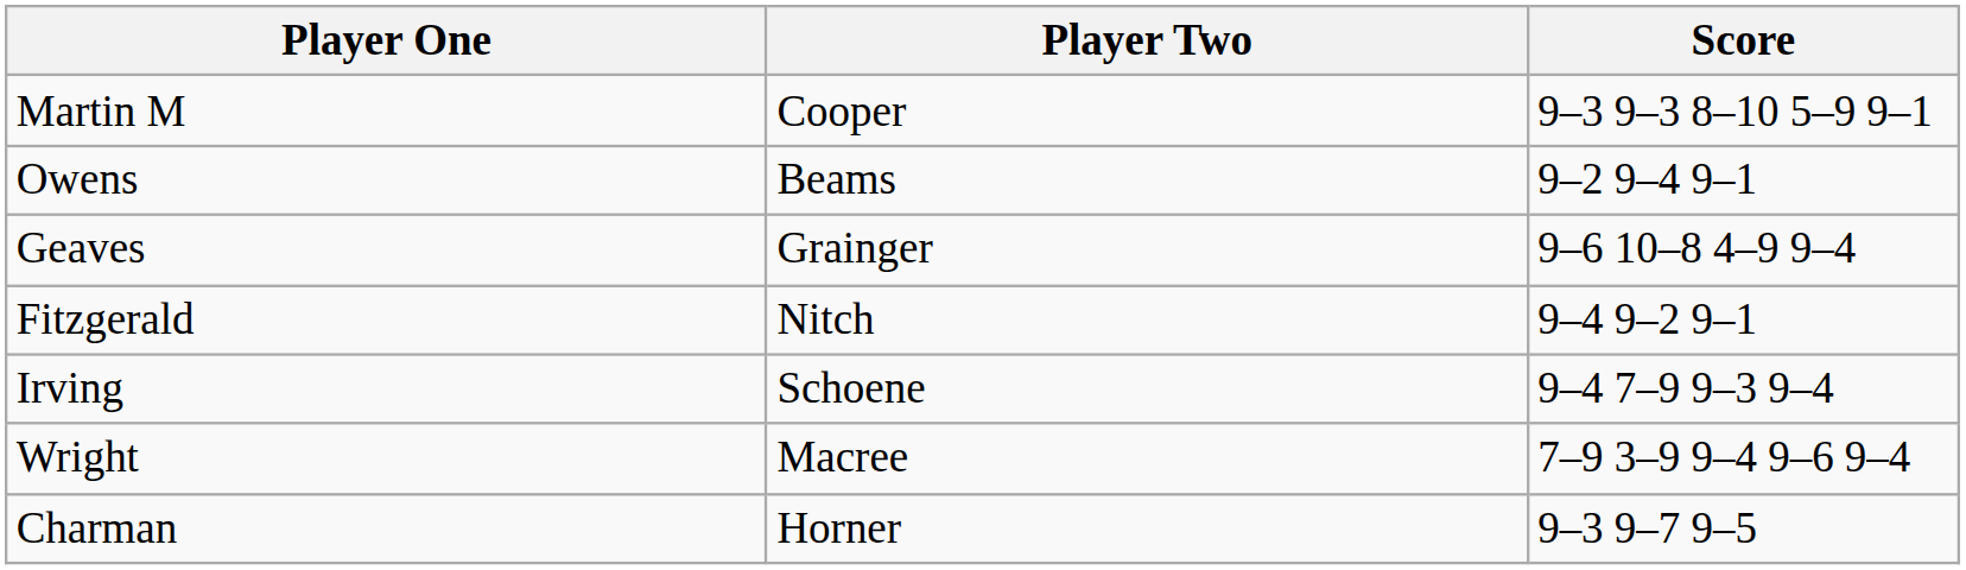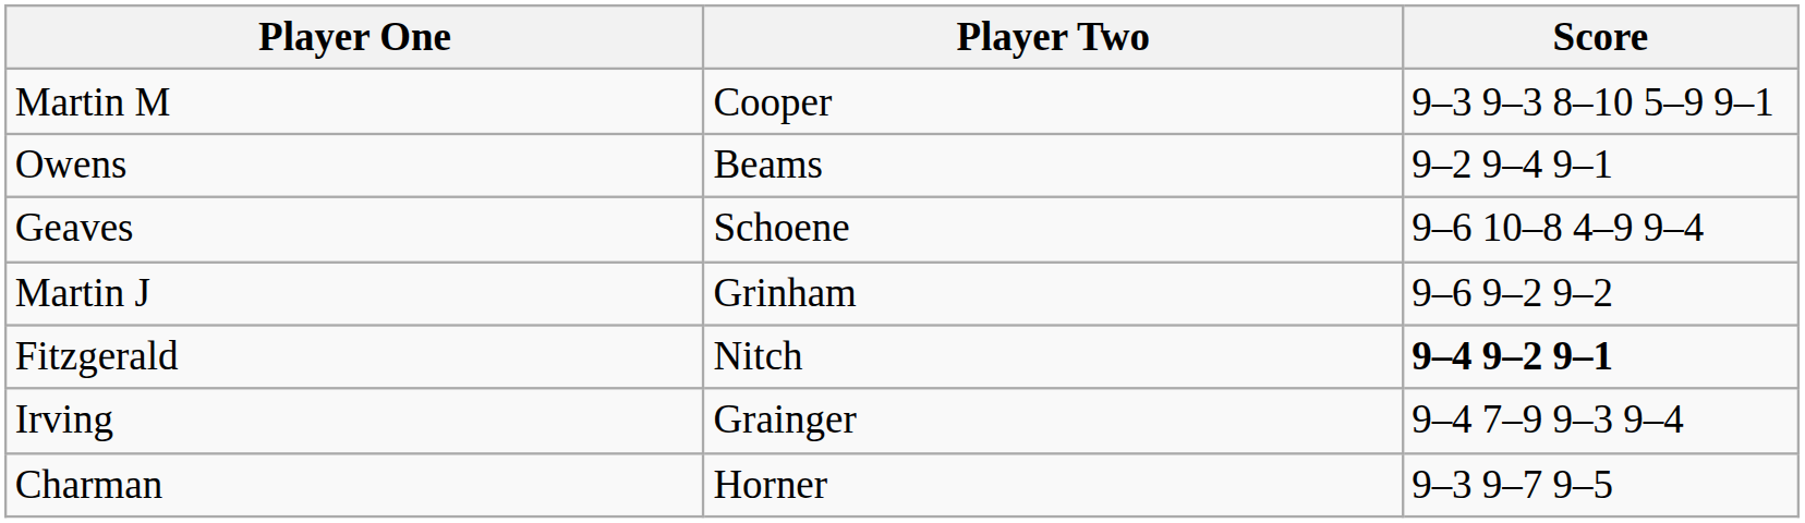 <table class="wikitable">
 <tr>
 <th width=270>Player One</th>
 <th width=270>Player Two</th>
 <th width=150>Score</th>
 </tr>
 <tr>
 <td> Martin M</td>
 <td> Cooper</td>
 <td>9–3 9–3 8–10 5–9 9–1</td>
 </tr>
 <tr>
 <td> Owens</td>
 <td> Beams</td>
 <td>9–2 9–4 9–1</td>
 </tr>
 <tr>
 <td> Geaves</td>
-<td> Grainger</td>
+<td> Schoene</td>
 <td>9–6 10–8 4–9 9–4</td>
+</tr>
+<tr>
+<td> Martin J</td>
+<td> Grinham</td>
+<td>9–6 9–2 9–2</td>
 </tr>
 <tr>
 <td> Fitzgerald</td>
 <td> Nitch</td>
-<td>9–4 9–2 9–1</td>
+<td><strong>9–4 9–2 9–1</strong></td>
 </tr>
 <tr>
 <td> Irving</td>
-<td> Schoene</td>
+<td> Grainger</td>
 <td>9–4 7–9 9–3 9–4</td>
-</tr>
-<tr>
-<td> Wright</td>
-<td> Macree</td>
-<td>7–9 3–9 9–4 9–6 9–4</td>
 </tr>
 <tr>
 <td> Charman</td>
 <td> Horner</td>
 <td>9–3 9–7 9–5</td>
 </tr>
 </table>
